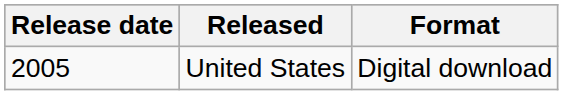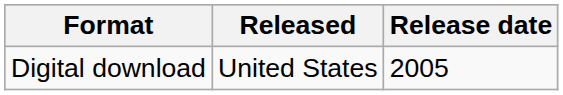 <table class="wikitable">
 <tr>
+<th>Format</th>
+<th>Released</th>
 <th>Release date</th>
-<th>Released</th>
-<th>Format</th>
 </tr>
 <tr>
+<td>Digital download</td>
+<td>United States</td>
 <td>2005</td>
-<td>United States</td>
-<td>Digital download</td>
 </tr>
 </table>
